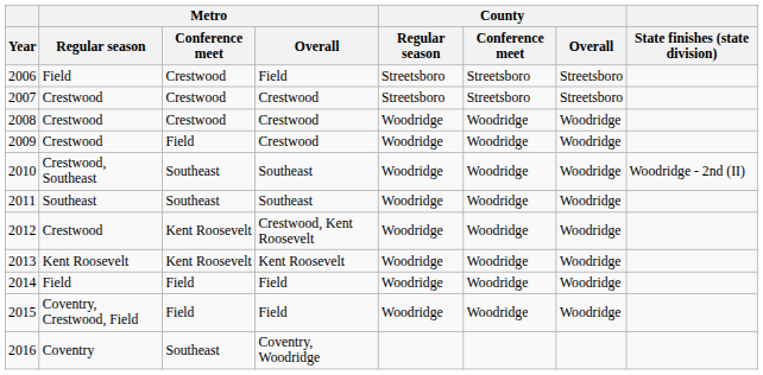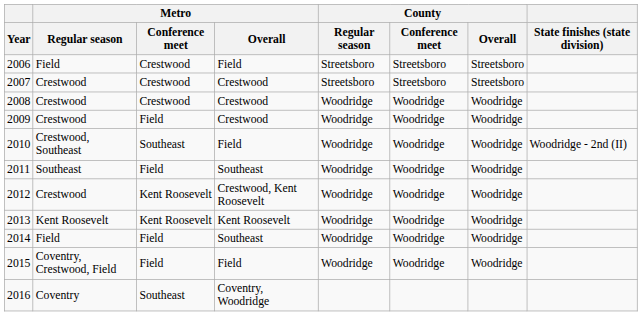 <table class="wikitable">
 <tr>
 <th></th>
 <th colspan=3>Metro</th>
 <th colspan=3>County</th>
 <th></th>
 </tr>
 <tr>
 <th>Year</th>
 <th>Regular season</th>
 <th>Conference meet</th>
 <th>Overall</th>
 <th>Regular season</th>
 <th>Conference meet</th>
 <th>Overall</th>
 <th>State finishes (state division)</th>
 </tr>
 <tr>
 <td>2006</td>
 <td>Field</td>
 <td>Crestwood</td>
 <td>Field</td>
 <td>Streetsboro</td>
 <td>Streetsboro</td>
 <td>Streetsboro</td>
 <td></td>
 </tr>
 <tr>
 <td>2007</td>
 <td>Crestwood</td>
 <td>Crestwood</td>
 <td>Crestwood</td>
 <td>Streetsboro</td>
 <td>Streetsboro</td>
 <td>Streetsboro</td>
 <td></td>
 </tr>
 <tr>
 <td>2008</td>
 <td>Crestwood</td>
 <td>Crestwood</td>
 <td>Crestwood</td>
 <td>Woodridge</td>
 <td>Woodridge</td>
 <td>Woodridge</td>
 <td></td>
 </tr>
 <tr>
 <td>2009</td>
 <td>Crestwood</td>
 <td>Field</td>
 <td>Crestwood</td>
 <td>Woodridge</td>
 <td>Woodridge</td>
 <td>Woodridge</td>
 <td></td>
 </tr>
 <tr>
 <td>2010</td>
 <td>Crestwood, Southeast</td>
 <td>Southeast</td>
-<td>Southeast</td>
+<td>Field</td>
 <td>Woodridge</td>
 <td>Woodridge</td>
 <td>Woodridge</td>
 <td>Woodridge - 2nd (II)</td>
 </tr>
 <tr>
 <td>2011</td>
 <td>Southeast</td>
-<td>Southeast</td>
+<td>Field</td>
 <td>Southeast</td>
 <td>Woodridge</td>
 <td>Woodridge</td>
 <td>Woodridge</td>
 <td></td>
 </tr>
 <tr>
 <td>2012</td>
 <td>Crestwood</td>
 <td>Kent Roosevelt</td>
 <td>Crestwood, Kent Roosevelt</td>
 <td>Woodridge</td>
 <td>Woodridge</td>
 <td>Woodridge</td>
 <td></td>
 </tr>
 <tr>
 <td>2013</td>
 <td>Kent Roosevelt</td>
 <td>Kent Roosevelt</td>
 <td>Kent Roosevelt</td>
 <td>Woodridge</td>
 <td>Woodridge</td>
 <td>Woodridge</td>
 <td></td>
 </tr>
 <tr>
 <td>2014</td>
 <td>Field</td>
 <td>Field</td>
-<td>Field</td>
+<td>Southeast</td>
 <td>Woodridge</td>
 <td>Woodridge</td>
 <td>Woodridge</td>
 <td></td>
 </tr>
 <tr>
 <td>2015</td>
 <td>Coventry, Crestwood, Field</td>
 <td>Field</td>
 <td>Field</td>
 <td>Woodridge</td>
 <td>Woodridge</td>
 <td>Woodridge</td>
 <td></td>
 </tr>
 <tr>
 <td>2016</td>
 <td>Coventry</td>
 <td>Southeast</td>
 <td>Coventry, Woodridge</td>
 <td></td>
 <td></td>
 <td></td>
 <td></td>
 </tr>
 </table>
